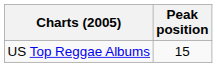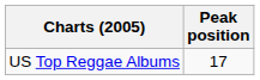 <table class="wikitable sortable">
 <tr>
 <th>Charts (2005)</th>
 <th>Peak<br>position</th>
 </tr>
 <tr>
 <td>US <a href='#'>Top Reggae Albums</a></td>
-<td style="text-align:center;">15</td>
+<td style="text-align:center;">17</td>
 </tr>
 </table>
